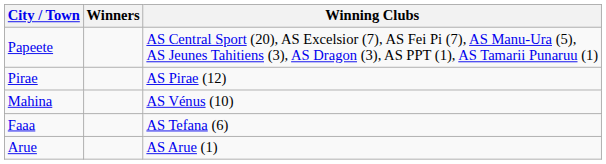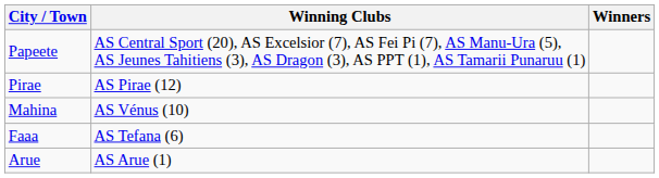 <table class="wikitable">
 <tr>
 <th><a href='#'>City / Town</a></th>
+<th>Winning Clubs</th>
 <th>Winners</th>
-<th>Winning Clubs</th>
 </tr>
 <tr>
 <td><a href='#'>Papeete</a></td>
+<td><a href='#'>AS Central Sport</a> (20), AS Excelsior (7), AS Fei Pi (7), <a href='#'>AS Manu-Ura</a> (5),<br><a href='#'>AS Jeunes Tahitiens</a> (3), <a href='#'>AS Dragon</a> (3), AS PPT (1), <a href='#'>AS Tamarii Punaruu</a> (1)</td>
 <td></td>
-<td><a href='#'>AS Central Sport</a> (20), AS Excelsior (7), AS Fei Pi (7), <a href='#'>AS Manu-Ura</a> (5),<br><a href='#'>AS Jeunes Tahitiens</a> (3), <a href='#'>AS Dragon</a> (3), AS PPT (1), <a href='#'>AS Tamarii Punaruu</a> (1)</td>
 </tr>
 <tr>
 <td><a href='#'>Pirae</a></td>
+<td><a href='#'>AS Pirae</a> (12)</td>
 <td></td>
-<td><a href='#'>AS Pirae</a> (12)</td>
 </tr>
 <tr>
 <td><a href='#'>Mahina</a></td>
+<td><a href='#'>AS Vénus</a> (10)</td>
 <td></td>
-<td><a href='#'>AS Vénus</a> (10)</td>
 </tr>
 <tr>
 <td><a href='#'>Faaa</a></td>
+<td><a href='#'>AS Tefana</a> (6)</td>
 <td></td>
-<td><a href='#'>AS Tefana</a> (6)</td>
 </tr>
 <tr>
 <td><a href='#'>Arue</a></td>
+<td><a href='#'>AS Arue</a> (1)</td>
 <td></td>
-<td><a href='#'>AS Arue</a> (1)</td>
 </tr>
 </table>
